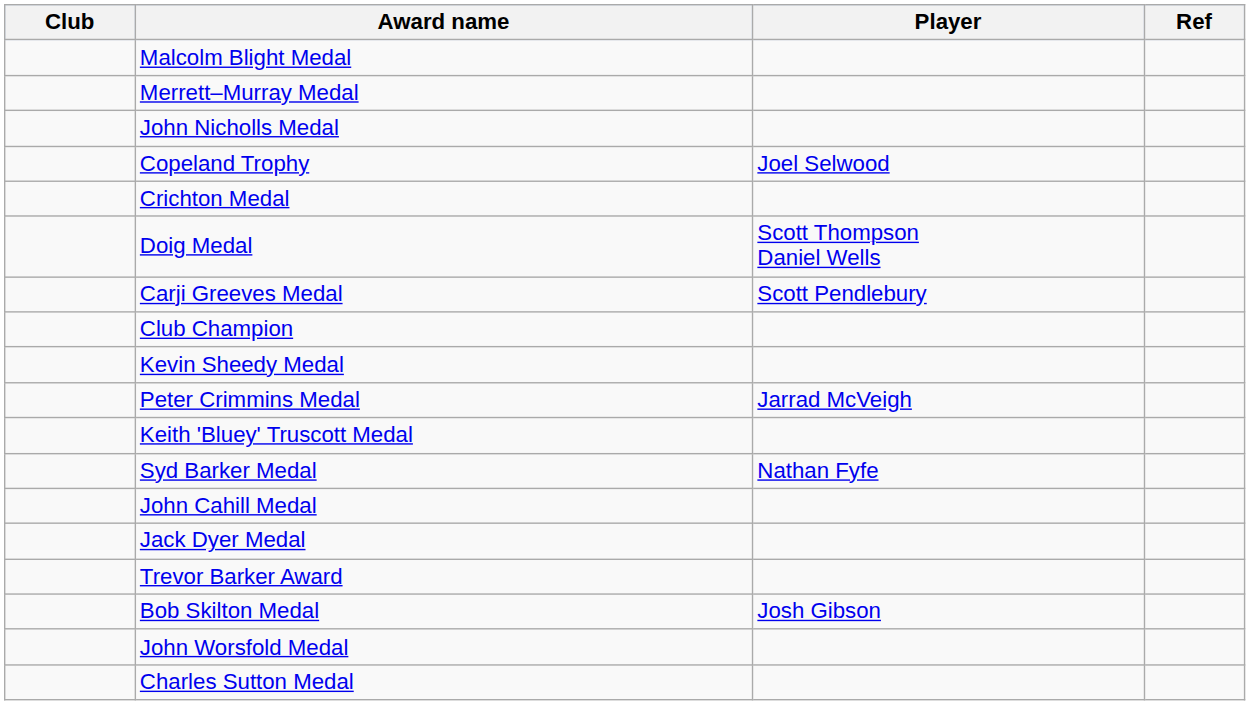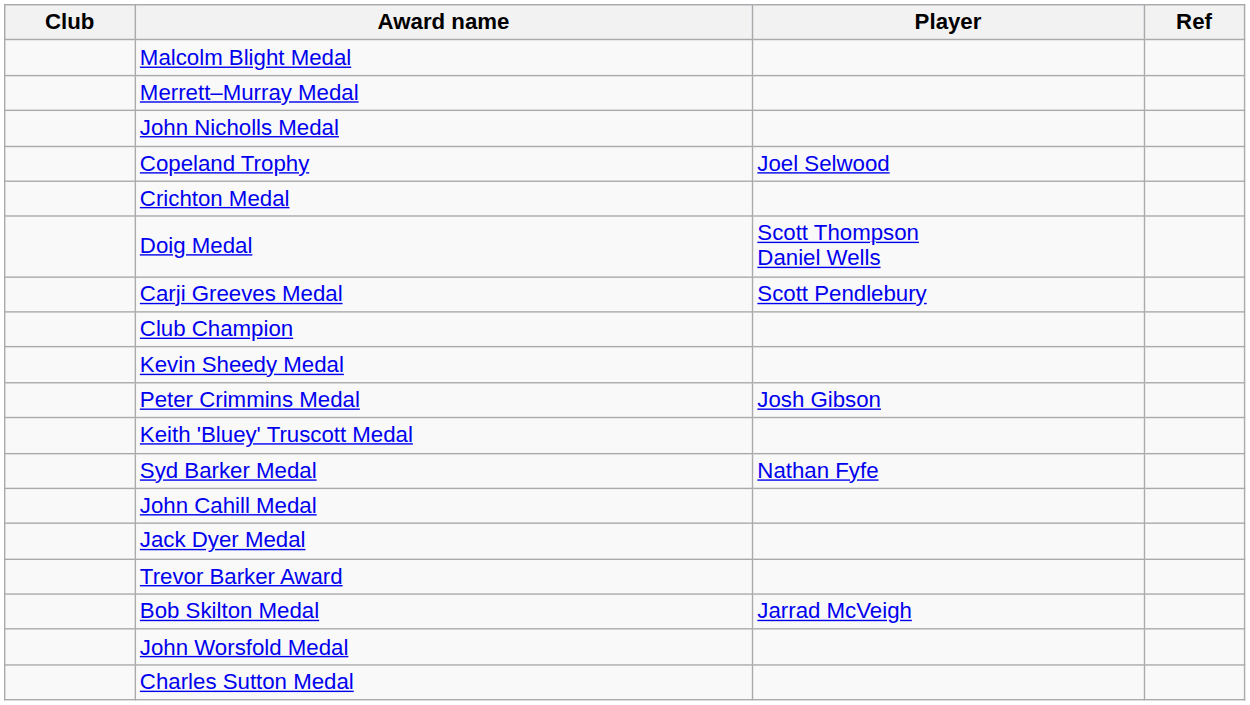 <table class="wikitable sortable collapsible"  style="text-align:left;width:45%;">
 <tr style="background:#C1D8FF;">
 <th>Club</th>
 <th>Award name</th>
 <th>Player</th>
 <th>Ref</th>
 </tr>
 <tr>
 <td></td>
 <td><a href='#'>Malcolm Blight Medal</a></td>
 <td></td>
 <td></td>
 </tr>
 <tr>
 <td></td>
 <td><a href='#'>Merrett–Murray Medal</a></td>
 <td></td>
 <td></td>
 </tr>
 <tr>
 <td></td>
 <td><a href='#'>John Nicholls Medal</a></td>
 <td></td>
 <td></td>
 </tr>
 <tr>
 <td></td>
 <td><a href='#'>Copeland Trophy</a></td>
 <td><a href='#'>Joel Selwood</a></td>
 <td></td>
 </tr>
 <tr>
 <td></td>
 <td><a href='#'>Crichton Medal</a></td>
 <td></td>
 <td></td>
 </tr>
 <tr>
 <td></td>
 <td><a href='#'>Doig Medal</a></td>
 <td><a href='#'>Scott Thompson</a> <br> <a href='#'>Daniel Wells</a></td>
 <td></td>
 </tr>
 <tr>
 <td></td>
 <td><a href='#'>Carji Greeves Medal</a></td>
 <td><a href='#'>Scott Pendlebury</a></td>
 <td></td>
 </tr>
 <tr>
 <td></td>
 <td><a href='#'>Club Champion</a></td>
 <td></td>
 <td></td>
 </tr>
 <tr>
 <td></td>
 <td><a href='#'>Kevin Sheedy Medal</a></td>
 <td></td>
 <td></td>
 </tr>
 <tr>
 <td></td>
 <td><a href='#'>Peter Crimmins Medal</a></td>
-<td><a href='#'>Jarrad McVeigh</a></td>
+<td><a href='#'>Josh Gibson</a></td>
 <td></td>
 </tr>
 <tr>
 <td></td>
 <td><a href='#'>Keith 'Bluey' Truscott Medal</a></td>
 <td></td>
 <td></td>
 </tr>
 <tr>
 <td></td>
 <td><a href='#'>Syd Barker Medal</a></td>
 <td><a href='#'>Nathan Fyfe</a></td>
 <td></td>
 </tr>
 <tr>
 <td></td>
 <td><a href='#'>John Cahill Medal</a></td>
 <td></td>
 <td></td>
 </tr>
 <tr>
 <td></td>
 <td><a href='#'>Jack Dyer Medal</a></td>
 <td></td>
 <td></td>
 </tr>
 <tr>
 <td></td>
 <td><a href='#'>Trevor Barker Award</a></td>
 <td></td>
 <td></td>
 </tr>
 <tr>
 <td></td>
 <td><a href='#'>Bob Skilton Medal</a></td>
-<td><a href='#'>Josh Gibson</a></td>
+<td><a href='#'>Jarrad McVeigh</a></td>
 <td></td>
 </tr>
 <tr>
 <td></td>
 <td><a href='#'>John Worsfold Medal</a></td>
 <td></td>
 <td></td>
 </tr>
 <tr>
 <td></td>
 <td><a href='#'>Charles Sutton Medal</a></td>
 <td></td>
 <td></td>
 </tr>
 </table>
